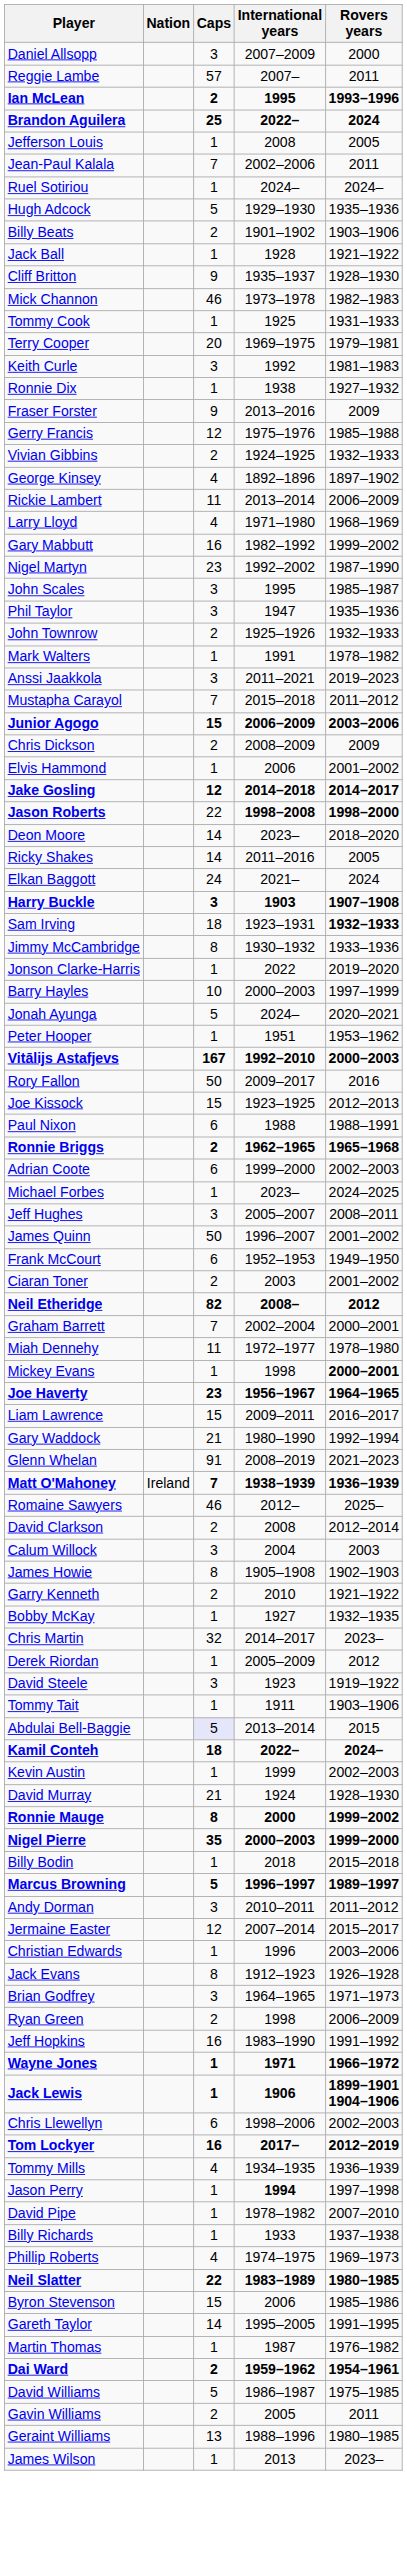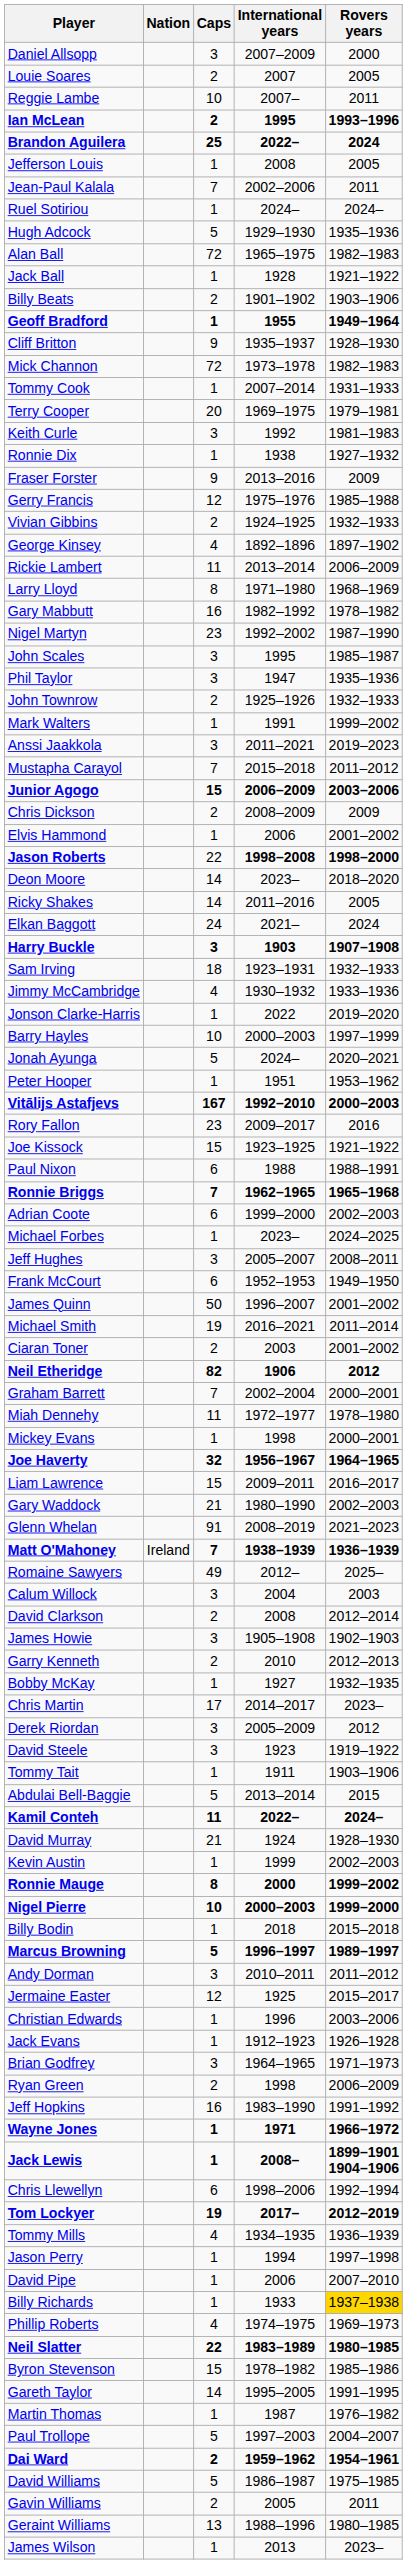 <table class="wikitable sortable" style="text-align:center">
 <tr>
 <th>Player</th>
 <th>Nation</th>
 <th>Caps</th>
 <th>International<br>years</th>
 <th>Rovers<br>years</th>
 </tr>
 <tr>
 <td align="left"><a href='#'>Daniel Allsopp</a></td>
 <td></td>
 <td>3</td>
 <td>2007–2009</td>
 <td>2000</td>
 </tr>
 <tr>
+<td align="left"><a href='#'>Louie Soares</a></td>
+<td></td>
+<td>2</td>
+<td>2007</td>
+<td>2005</td>
+</tr>
+<tr>
 <td align="left"><a href='#'>Reggie Lambe</a></td>
 <td></td>
-<td>57</td>
+<td>10</td>
 <td>2007–</td>
 <td>2011</td>
 </tr>
 <tr>
 <td align="left"><strong><a href='#'>Ian McLean</a></strong></td>
 <td><strong></strong></td>
 <td><strong>2</strong></td>
 <td><strong>1995</strong></td>
 <td><strong>1993–1996</strong></td>
 </tr>
 <tr>
 <td align="left"><strong><a href='#'>Brandon Aguilera</a></strong></td>
 <td><strong></strong></td>
 <td><strong>25</strong></td>
 <td><strong>2022–</strong></td>
 <td><strong>2024</strong></td>
 </tr>
 <tr>
 <td align="left"><a href='#'>Jefferson Louis</a></td>
 <td></td>
 <td>1</td>
 <td>2008</td>
 <td>2005</td>
 </tr>
 <tr>
 <td align="left"><a href='#'>Jean-Paul Kalala</a></td>
 <td></td>
 <td>7</td>
 <td>2002–2006</td>
 <td>2011</td>
 </tr>
 <tr>
 <td align="left"><a href='#'>Ruel Sotiriou</a></td>
 <td></td>
 <td>1</td>
 <td>2024–</td>
 <td>2024–</td>
 </tr>
 <tr>
 <td align="left"><a href='#'>Hugh Adcock</a></td>
 <td></td>
 <td>5</td>
 <td>1929–1930</td>
 <td>1935–1936</td>
 </tr>
 <tr>
+<td align="left"><a href='#'>Alan Ball</a></td>
+<td></td>
+<td>72</td>
+<td>1965–1975</td>
+<td>1982–1983</td>
+</tr>
+<tr>
+<td align="left"><a href='#'>Jack Ball</a></td>
+<td></td>
+<td>1</td>
+<td>1928</td>
+<td>1921–1922 </td>
+</tr>
+<tr>
 <td align="left"><a href='#'>Billy Beats</a></td>
 <td></td>
 <td>2</td>
 <td>1901–1902</td>
 <td>1903–1906</td>
 </tr>
 <tr>
-<td align="left"><a href='#'>Jack Ball</a></td>
-<td></td>
-<td>1</td>
-<td>1928</td>
-<td>1921–1922 </td>
+<td align="left"><strong><a href='#'>Geoff Bradford</a></strong></td>
+<td><strong></strong></td>
+<td><strong>1</strong></td>
+<td><strong>1955</strong></td>
+<td><strong>1949–1964</strong></td>
 </tr>
 <tr>
 <td align="left"><a href='#'>Cliff Britton</a></td>
 <td></td>
 <td>9</td>
 <td>1935–1937</td>
 <td>1928–1930</td>
 </tr>
 <tr>
 <td align="left"><a href='#'>Mick Channon</a></td>
 <td></td>
-<td>46</td>
+<td>72</td>
 <td>1973–1978</td>
 <td>1982–1983</td>
 </tr>
 <tr>
 <td align="left"><a href='#'>Tommy Cook</a></td>
 <td></td>
 <td>1</td>
-<td>1925</td>
+<td>2007–2014</td>
 <td>1931–1933</td>
 </tr>
 <tr>
 <td align="left"><a href='#'>Terry Cooper</a></td>
 <td></td>
 <td>20</td>
 <td>1969–1975</td>
 <td>1979–1981</td>
 </tr>
 <tr>
 <td align="left"><a href='#'>Keith Curle</a></td>
 <td></td>
 <td>3</td>
 <td>1992</td>
 <td>1981–1983</td>
 </tr>
 <tr>
 <td align="left"><a href='#'>Ronnie Dix</a></td>
 <td></td>
 <td>1</td>
 <td>1938</td>
 <td>1927–1932</td>
 </tr>
 <tr>
 <td align="left"><a href='#'>Fraser Forster</a></td>
 <td></td>
 <td>9</td>
 <td>2013–2016</td>
 <td>2009</td>
 </tr>
 <tr>
 <td align="left"><a href='#'>Gerry Francis</a></td>
 <td></td>
 <td>12</td>
 <td>1975–1976</td>
 <td>1985–1988</td>
 </tr>
 <tr>
 <td align="left"><a href='#'>Vivian Gibbins</a></td>
 <td></td>
 <td>2</td>
 <td>1924–1925</td>
 <td>1932–1933</td>
 </tr>
 <tr>
 <td align="left"><a href='#'>George Kinsey</a></td>
 <td></td>
 <td>4</td>
 <td>1892–1896</td>
 <td>1897–1902</td>
 </tr>
 <tr>
 <td align="left"><a href='#'>Rickie Lambert</a></td>
 <td></td>
 <td>11</td>
 <td>2013–2014</td>
 <td>2006–2009</td>
 </tr>
 <tr>
 <td align="left"><a href='#'>Larry Lloyd</a></td>
 <td></td>
-<td>4</td>
+<td>8</td>
 <td>1971–1980</td>
 <td>1968–1969</td>
 </tr>
 <tr>
 <td align="left"><a href='#'>Gary Mabbutt</a></td>
 <td></td>
 <td>16</td>
 <td>1982–1992</td>
-<td>1999–2002</td>
+<td>1978–1982</td>
 </tr>
 <tr>
 <td align="left"><a href='#'>Nigel Martyn</a></td>
 <td></td>
 <td>23</td>
 <td>1992–2002</td>
 <td>1987–1990</td>
 </tr>
 <tr>
 <td align="left"><a href='#'>John Scales</a></td>
 <td></td>
 <td>3</td>
 <td>1995</td>
 <td>1985–1987</td>
 </tr>
 <tr>
 <td align="left"><a href='#'>Phil Taylor</a></td>
 <td></td>
 <td>3</td>
 <td>1947</td>
 <td>1935–1936</td>
 </tr>
 <tr>
 <td align="left"><a href='#'>John Townrow</a></td>
 <td></td>
 <td>2</td>
 <td>1925–1926</td>
 <td>1932–1933</td>
 </tr>
 <tr>
 <td align="left"><a href='#'>Mark Walters</a></td>
 <td></td>
 <td>1</td>
 <td>1991</td>
-<td>1978–1982</td>
+<td>1999–2002</td>
 </tr>
 <tr>
 <td align="left"><a href='#'>Anssi Jaakkola</a></td>
 <td></td>
 <td>3</td>
 <td>2011–2021</td>
 <td>2019–2023</td>
 </tr>
 <tr>
 <td align="left"><a href='#'>Mustapha Carayol</a></td>
 <td></td>
 <td>7</td>
 <td>2015–2018</td>
 <td>2011–2012</td>
 </tr>
 <tr>
 <td align="left"><strong><a href='#'>Junior Agogo</a></strong></td>
 <td><strong></strong></td>
 <td><strong>15</strong></td>
 <td><strong>2006–2009</strong></td>
 <td><strong>2003–2006</strong></td>
 </tr>
 <tr>
 <td align="left"><a href='#'>Chris Dickson</a></td>
 <td></td>
 <td>2</td>
 <td>2008–2009</td>
 <td>2009</td>
 </tr>
 <tr>
 <td align="left"><a href='#'>Elvis Hammond</a></td>
 <td></td>
 <td>1</td>
 <td>2006</td>
 <td>2001–2002</td>
-</tr>
-<tr>
-<td align="left"><strong><a href='#'>Jake Gosling</a></strong></td>
-<td><strong></strong></td>
-<td><strong>12</strong></td>
-<td><strong>2014–2018</strong></td>
-<td><strong>2014–2017 </strong></td>
 </tr>
 <tr>
 <td align="left"><strong><a href='#'>Jason Roberts</a></strong></td>
 <td><strong></strong></td>
 <td>22</td>
 <td><strong>1998–2008</strong></td>
 <td><strong>1998–2000</strong></td>
 </tr>
 <tr>
 <td align="left"><a href='#'>Deon Moore</a></td>
 <td></td>
 <td>14</td>
 <td>2023–</td>
 <td>2018–2020</td>
 </tr>
 <tr>
 <td align="left"><a href='#'>Ricky Shakes</a></td>
 <td></td>
 <td>14</td>
 <td>2011–2016</td>
 <td>2005</td>
 </tr>
 <tr>
 <td align="left"><a href='#'>Elkan Baggott</a></td>
 <td></td>
 <td>24</td>
 <td>2021–</td>
 <td>2024</td>
 </tr>
 <tr>
 <td align="left"><strong><a href='#'>Harry Buckle</a></strong></td>
 <td><strong></strong></td>
 <td><strong>3</strong></td>
 <td><strong>1903</strong></td>
 <td><strong>1907–1908</strong></td>
 </tr>
 <tr>
 <td align="left"><a href='#'>Sam Irving</a></td>
 <td></td>
 <td>18</td>
 <td>1923–1931</td>
-<td><strong>1932–1933</strong></td>
+<td>1932–1933</td>
 </tr>
 <tr>
 <td align="left"><a href='#'>Jimmy McCambridge</a></td>
 <td></td>
-<td>8</td>
+<td>4</td>
 <td>1930–1932</td>
 <td>1933–1936</td>
 </tr>
 <tr>
 <td align="left"><a href='#'>Jonson Clarke-Harris</a></td>
 <td></td>
 <td>1</td>
 <td>2022</td>
 <td>2019–2020</td>
 </tr>
 <tr>
 <td align="left"><a href='#'>Barry Hayles</a></td>
 <td></td>
 <td>10</td>
 <td>2000–2003</td>
 <td>1997–1999</td>
 </tr>
 <tr>
 <td align="left"><a href='#'>Jonah Ayunga</a></td>
 <td></td>
 <td>5</td>
 <td>2024–</td>
 <td>2020–2021</td>
 </tr>
 <tr>
 <td align="left"><a href='#'>Peter Hooper</a></td>
 <td></td>
 <td>1</td>
 <td>1951</td>
 <td>1953–1962</td>
 </tr>
 <tr>
 <td align="left"><strong><a href='#'>Vitālijs Astafjevs</a></strong></td>
 <td><strong></strong></td>
 <td><strong>167</strong></td>
 <td><strong>1992–2010</strong></td>
 <td><strong>2000–2003</strong></td>
 </tr>
 <tr>
 <td align="left"><a href='#'>Rory Fallon</a></td>
 <td></td>
-<td>50</td>
+<td>23</td>
 <td>2009–2017</td>
 <td>2016</td>
 </tr>
 <tr>
 <td align="left"><a href='#'>Joe Kissock</a></td>
 <td></td>
 <td>15</td>
 <td>1923–1925</td>
-<td>2012–2013</td>
+<td>1921–1922</td>
 </tr>
 <tr>
 <td align="left"><a href='#'>Paul Nixon</a></td>
 <td></td>
 <td>6</td>
 <td>1988</td>
 <td>1988–1991</td>
 </tr>
 <tr>
 <td align="left"><strong><a href='#'>Ronnie Briggs</a></strong></td>
 <td><strong></strong></td>
-<td><strong>2</strong></td>
+<td><strong>7</strong></td>
 <td><strong>1962–1965</strong></td>
 <td><strong>1965–1968</strong></td>
 </tr>
 <tr>
 <td align="left"><a href='#'>Adrian Coote</a></td>
 <td></td>
 <td>6</td>
 <td>1999–2000</td>
 <td>2002–2003</td>
 </tr>
 <tr>
 <td align="left"><a href='#'>Michael Forbes</a></td>
 <td></td>
 <td>1</td>
 <td>2023–</td>
 <td>2024–2025</td>
 </tr>
 <tr>
 <td align="left"><a href='#'>Jeff Hughes</a></td>
 <td></td>
 <td>3</td>
 <td>2005–2007</td>
 <td>2008–2011</td>
 </tr>
 <tr>
+<td align="left"><a href='#'>Frank McCourt</a></td>
+<td></td>
+<td>6</td>
+<td>1952–1953</td>
+<td>1949–1950</td>
+</tr>
+<tr>
 <td align="left"><a href='#'>James Quinn</a></td>
 <td></td>
 <td>50</td>
 <td>1996–2007</td>
 <td>2001–2002</td>
 </tr>
 <tr>
-<td align="left"><a href='#'>Frank McCourt</a></td>
+<td align="left"><a href='#'>Michael Smith</a></td>
 <td></td>
-<td>6</td>
-<td>1952–1953</td>
-<td>1949–1950</td>
+<td>19</td>
+<td>2016–2021</td>
+<td>2011–2014</td>
 </tr>
 <tr>
 <td align="left"><a href='#'>Ciaran Toner</a></td>
 <td></td>
 <td>2</td>
 <td>2003</td>
 <td>2001–2002</td>
 </tr>
 <tr>
 <td align="left"><strong><a href='#'>Neil Etheridge</a></strong></td>
 <td><strong></strong></td>
 <td><strong>82</strong></td>
-<td><strong>2008–</strong></td>
+<td><strong>1906</strong></td>
 <td><strong>2012</strong></td>
 </tr>
 <tr>
 <td align="left"><a href='#'>Graham Barrett</a></td>
 <td></td>
 <td>7</td>
 <td>2002–2004</td>
 <td>2000–2001</td>
 </tr>
 <tr>
 <td align="left"><a href='#'>Miah Dennehy</a></td>
 <td></td>
 <td>11</td>
 <td>1972–1977</td>
 <td>1978–1980</td>
 </tr>
 <tr>
 <td align="left"><a href='#'>Mickey Evans</a></td>
 <td></td>
 <td>1</td>
 <td>1998</td>
-<td><strong>2000–2001</strong></td>
+<td>2000–2001</td>
 </tr>
 <tr>
 <td align="left"><strong><a href='#'>Joe Haverty</a></strong></td>
 <td><strong></strong></td>
-<td><strong>23</strong></td>
+<td><strong>32</strong></td>
 <td><strong>1956–1967</strong></td>
 <td><strong>1964–1965</strong></td>
 </tr>
 <tr>
 <td align="left"><a href='#'>Liam Lawrence</a></td>
 <td></td>
 <td>15</td>
 <td>2009–2011</td>
 <td>2016–2017</td>
 </tr>
 <tr>
 <td align="left"><a href='#'>Gary Waddock</a></td>
 <td></td>
 <td>21</td>
 <td>1980–1990</td>
-<td>1992–1994</td>
+<td>2002–2003</td>
 </tr>
 <tr>
 <td align="left"><a href='#'>Glenn Whelan</a></td>
 <td></td>
 <td>91</td>
 <td>2008–2019</td>
 <td>2021–2023</td>
 </tr>
 <tr>
 <td align="left"><strong><a href='#'>Matt O'Mahoney</a></strong></td>
 <td>  Ireland</td>
 <td><strong>7</strong></td>
 <td><strong>1938–1939</strong></td>
 <td><strong>1936–1939</strong></td>
 </tr>
 <tr>
 <td align="left"><a href='#'>Romaine Sawyers</a></td>
 <td></td>
-<td>46</td>
+<td>49</td>
 <td>2012–</td>
 <td>2025–</td>
+</tr>
+<tr>
+<td align="left"><a href='#'>Calum Willock</a></td>
+<td></td>
+<td>3</td>
+<td>2004</td>
+<td>2003</td>
 </tr>
 <tr>
 <td align="left"><a href='#'>David Clarkson</a></td>
 <td></td>
 <td>2</td>
 <td>2008</td>
 <td>2012–2014</td>
 </tr>
 <tr>
-<td align="left"><a href='#'>Calum Willock</a></td>
+<td align="left"><a href='#'>James Howie</a></td>
 <td></td>
 <td>3</td>
-<td>2004</td>
-<td>2003</td>
-</tr>
-<tr>
-<td align="left"><a href='#'>James Howie</a></td>
-<td></td>
-<td>8</td>
 <td>1905–1908</td>
 <td>1902–1903</td>
 </tr>
 <tr>
 <td align="left"><a href='#'>Garry Kenneth</a></td>
 <td></td>
 <td>2</td>
 <td>2010</td>
-<td>1921–1922</td>
+<td>2012–2013</td>
 </tr>
 <tr>
 <td align="left"><a href='#'>Bobby McKay</a></td>
 <td></td>
 <td>1</td>
 <td>1927</td>
 <td>1932–1935</td>
 </tr>
 <tr>
 <td align="left"><a href='#'>Chris Martin</a></td>
 <td></td>
-<td>32</td>
+<td>17</td>
 <td>2014–2017</td>
 <td>2023–</td>
 </tr>
 <tr>
 <td align="left"><a href='#'>Derek Riordan</a></td>
 <td></td>
-<td>1</td>
+<td>3</td>
 <td>2005–2009</td>
 <td>2012</td>
 </tr>
 <tr>
 <td align="left"><a href='#'>David Steele</a></td>
 <td></td>
 <td>3</td>
 <td>1923</td>
 <td>1919–1922</td>
 </tr>
 <tr>
 <td align="left"><a href='#'>Tommy Tait</a></td>
 <td></td>
 <td>1</td>
 <td>1911</td>
 <td>1903–1906</td>
 </tr>
 <tr>
 <td align="left"><a href='#'>Abdulai Bell-Baggie</a></td>
 <td></td>
-<td style="background: lavender;">5</td>
+<td>5</td>
 <td>2013–2014</td>
 <td>2015</td>
 </tr>
 <tr>
 <td align="left"><strong><a href='#'>Kamil Conteh</a></strong></td>
 <td><strong></strong></td>
-<td><strong>18</strong></td>
+<td><strong>11</strong></td>
 <td><strong>2022–</strong></td>
 <td><strong>2024–</strong></td>
+</tr>
+<tr>
+<td align="left"><a href='#'>David Murray</a></td>
+<td></td>
+<td>21</td>
+<td>1924</td>
+<td>1928–1930</td>
 </tr>
 <tr>
 <td align="left"><a href='#'>Kevin Austin</a></td>
 <td></td>
 <td>1</td>
 <td>1999</td>
 <td>2002–2003</td>
-</tr>
-<tr>
-<td align="left"><a href='#'>David Murray</a></td>
-<td></td>
-<td>21</td>
-<td>1924</td>
-<td>1928–1930</td>
 </tr>
 <tr>
 <td align="left"><strong><a href='#'>Ronnie Mauge</a></strong></td>
 <td><strong></strong></td>
 <td><strong>8</strong></td>
 <td><strong>2000</strong></td>
 <td><strong>1999–2002</strong></td>
 </tr>
 <tr>
 <td align="left"><strong><a href='#'>Nigel Pierre</a></strong></td>
 <td><strong></strong></td>
-<td><strong>35</strong></td>
+<td><strong>10</strong></td>
 <td><strong>2000–2003</strong></td>
 <td><strong>1999–2000</strong></td>
 </tr>
 <tr>
 <td align="left"><a href='#'>Billy Bodin</a></td>
 <td></td>
 <td>1</td>
 <td>2018</td>
 <td>2015–2018</td>
 </tr>
 <tr>
 <td align="left"><strong><a href='#'>Marcus Browning</a></strong></td>
 <td><strong></strong></td>
 <td><strong>5</strong></td>
 <td><strong>1996–1997</strong></td>
 <td><strong>1989–1997</strong></td>
 </tr>
 <tr>
 <td align="left"><a href='#'>Andy Dorman</a></td>
 <td></td>
 <td>3</td>
 <td>2010–2011</td>
 <td>2011–2012</td>
 </tr>
 <tr>
 <td align="left"><a href='#'>Jermaine Easter</a></td>
 <td></td>
 <td>12</td>
-<td>2007–2014</td>
+<td>1925</td>
 <td>2015–2017</td>
 </tr>
 <tr>
 <td align="left"><a href='#'>Christian Edwards</a></td>
 <td></td>
 <td>1</td>
 <td>1996</td>
 <td>2003–2006</td>
 </tr>
 <tr>
 <td align="left"><a href='#'>Jack Evans</a></td>
 <td></td>
-<td>8</td>
+<td>1</td>
 <td>1912–1923</td>
 <td>1926–1928</td>
 </tr>
 <tr>
 <td align="left"><a href='#'>Brian Godfrey</a></td>
 <td></td>
 <td>3</td>
 <td>1964–1965</td>
 <td>1971–1973</td>
 </tr>
 <tr>
 <td align="left"><a href='#'>Ryan Green</a></td>
 <td></td>
 <td>2</td>
 <td>1998</td>
 <td>2006–2009</td>
 </tr>
 <tr>
 <td align="left"><a href='#'>Jeff Hopkins</a></td>
 <td></td>
 <td>16</td>
 <td>1983–1990</td>
 <td>1991–1992</td>
 </tr>
 <tr>
 <td align="left"><strong><a href='#'>Wayne Jones</a></strong></td>
 <td><strong></strong></td>
 <td><strong>1</strong></td>
 <td><strong>1971</strong></td>
 <td><strong>1966–1972</strong></td>
 </tr>
 <tr>
 <td align="left"><strong><a href='#'>Jack Lewis</a></strong></td>
 <td><strong></strong></td>
 <td><strong>1</strong></td>
-<td><strong>1906</strong></td>
+<td><strong>2008–</strong></td>
 <td><strong>1899–1901<br>1904–1906</strong></td>
 </tr>
 <tr>
 <td align="left"><a href='#'>Chris Llewellyn</a></td>
 <td></td>
 <td>6</td>
 <td>1998–2006</td>
-<td>2002–2003</td>
+<td>1992–1994</td>
 </tr>
 <tr>
 <td align="left"><strong><a href='#'>Tom Lockyer</a></strong></td>
 <td><strong></strong></td>
-<td><strong>16</strong></td>
+<td><strong>19</strong></td>
 <td><strong>2017–</strong></td>
 <td><strong>2012–2019</strong></td>
 </tr>
 <tr>
 <td align="left"><a href='#'>Tommy Mills</a></td>
 <td></td>
 <td>4</td>
 <td>1934–1935</td>
 <td>1936–1939</td>
 </tr>
 <tr>
 <td align="left"><a href='#'>Jason Perry</a></td>
 <td></td>
 <td>1</td>
-<td><strong>1994</strong></td>
+<td>1994</td>
 <td>1997–1998</td>
 </tr>
 <tr>
 <td align="left"><a href='#'>David Pipe</a></td>
 <td></td>
 <td>1</td>
-<td>1978–1982</td>
+<td>2006</td>
 <td>2007–2010</td>
 </tr>
 <tr>
 <td align="left"><a href='#'>Billy Richards</a></td>
 <td></td>
 <td>1</td>
 <td>1933</td>
-<td>1937–1938</td>
+<td style="background: gold;">1937–1938</td>
 </tr>
 <tr>
 <td align="left"><a href='#'>Phillip Roberts</a></td>
 <td></td>
 <td>4</td>
 <td>1974–1975</td>
 <td>1969–1973</td>
 </tr>
 <tr>
 <td align="left"><strong><a href='#'>Neil Slatter</a></strong></td>
 <td><strong></strong></td>
 <td><strong>22</strong></td>
 <td><strong>1983–1989</strong></td>
 <td><strong>1980–1985</strong></td>
 </tr>
 <tr>
 <td align="left"><a href='#'>Byron Stevenson</a></td>
 <td></td>
 <td>15</td>
-<td>2006</td>
+<td>1978–1982</td>
 <td>1985–1986</td>
 </tr>
 <tr>
 <td align="left"><a href='#'>Gareth Taylor</a></td>
 <td></td>
 <td>14</td>
 <td>1995–2005</td>
 <td>1991–1995</td>
 </tr>
 <tr>
 <td align="left"><a href='#'>Martin Thomas</a></td>
 <td></td>
 <td>1</td>
 <td>1987</td>
 <td>1976–1982</td>
+</tr>
+<tr>
+<td align="left"><a href='#'>Paul Trollope</a></td>
+<td></td>
+<td>5</td>
+<td>1997–2003</td>
+<td>2004–2007</td>
 </tr>
 <tr>
 <td align="left"><strong><a href='#'>Dai Ward</a></strong></td>
 <td><strong></strong></td>
 <td><strong>2</strong></td>
 <td><strong>1959–1962</strong></td>
 <td><strong>1954–1961</strong></td>
 </tr>
 <tr>
 <td align="left"><a href='#'>David Williams</a></td>
 <td></td>
 <td>5</td>
 <td>1986–1987</td>
 <td>1975–1985</td>
 </tr>
 <tr>
 <td align="left"><a href='#'>Gavin Williams</a></td>
 <td></td>
 <td>2</td>
 <td>2005</td>
 <td>2011</td>
 </tr>
 <tr>
 <td align="left"><a href='#'>Geraint Williams</a></td>
 <td></td>
 <td>13</td>
 <td>1988–1996</td>
 <td>1980–1985</td>
 </tr>
 <tr>
 <td align="left"><a href='#'>James Wilson</a></td>
 <td></td>
 <td>1</td>
 <td>2013</td>
 <td>2023–</td>
 </tr>
 </table>
